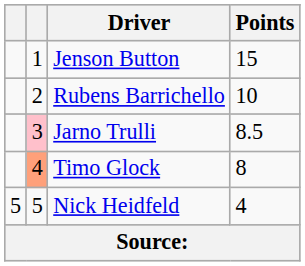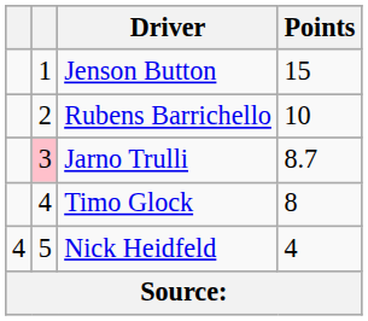 <table class="wikitable" style="font-size: 85%;">
 <tr>
 <th></th>
 <th></th>
 <th>Driver</th>
 <th>Points</th>
 </tr>
 <tr>
 <td></td>
 <td align="center">1</td>
 <td> <a href='#'>Jenson Button</a></td>
 <td>15</td>
 </tr>
 <tr>
 <td></td>
 <td align="center">2</td>
 <td> <a href='#'>Rubens Barrichello</a></td>
 <td>10</td>
 </tr>
 <tr>
 <td></td>
 <td align="center" style="background: pink;">3</td>
 <td> <a href='#'>Jarno Trulli</a></td>
-<td>8.5</td>
+<td>8.7</td>
 </tr>
 <tr>
 <td></td>
-<td align="center" style="background: lightsalmon;">4</td>
+<td align="center">4</td>
 <td> <a href='#'>Timo Glock</a></td>
 <td>8</td>
 </tr>
 <tr>
-<td> 5</td>
+<td> 4</td>
 <td align="center">5</td>
 <td> <a href='#'>Nick Heidfeld</a></td>
 <td>4</td>
 </tr>
 <tr>
 <th colspan=4>Source:</th>
 </tr>
 </table>
